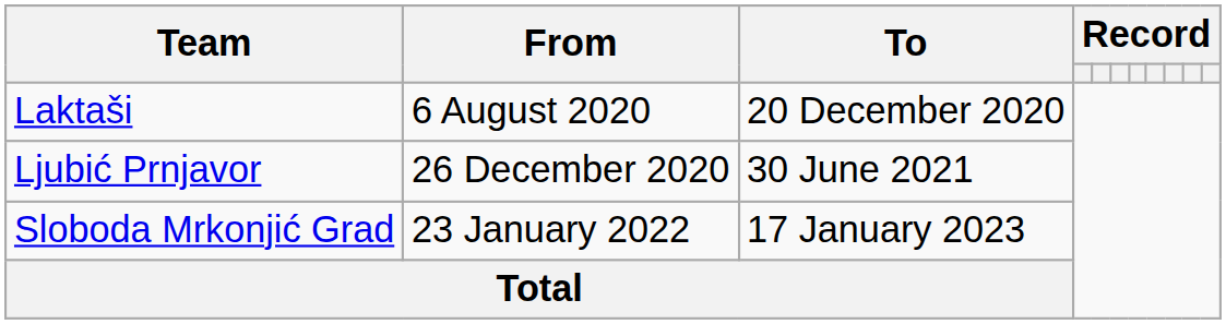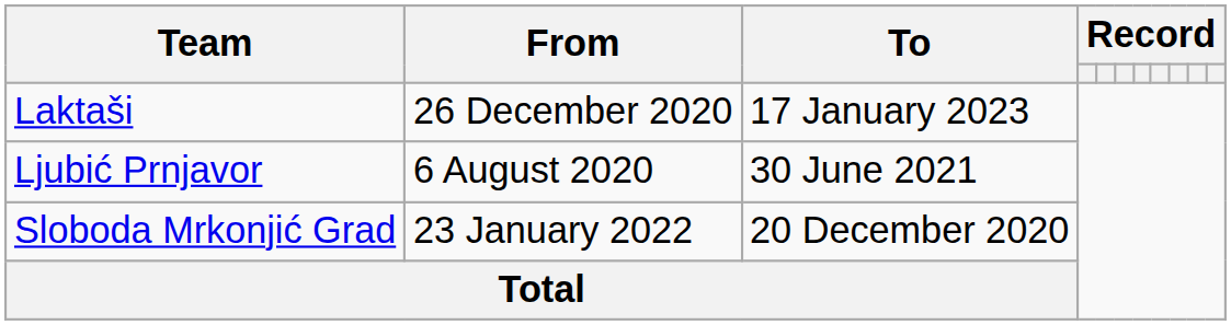 <table class="wikitable" tyle="text-align: center">
 <tr>
 <th rowspan="2">Team</th>
 <th rowspan="2">From</th>
 <th rowspan="2">To</th>
 <th colspan="8">Record</th>
 </tr>
 <tr>
 <th></th>
 <th></th>
 <th></th>
 <th></th>
 <th></th>
 <th></th>
 <th></th>
 <th></th>
 </tr>
 <tr>
 <td><a href='#'>Laktaši</a></td>
-<td>6 August 2020</td>
-<td>20 December 2020<br></td>
+<td>26 December 2020</td>
+<td>17 January 2023<br></td>
 </tr>
 <tr>
 <td><a href='#'>Ljubić Prnjavor</a></td>
-<td>26 December 2020</td>
+<td>6 August 2020</td>
 <td>30 June 2021<br></td>
 </tr>
 <tr>
 <td><a href='#'>Sloboda Mrkonjić Grad</a></td>
 <td>23 January 2022</td>
-<td>17 January 2023<br></td>
+<td>20 December 2020<br></td>
 </tr>
 <tr>
 <th colspan=3>Total<br></th>
 </tr>
 </table>
